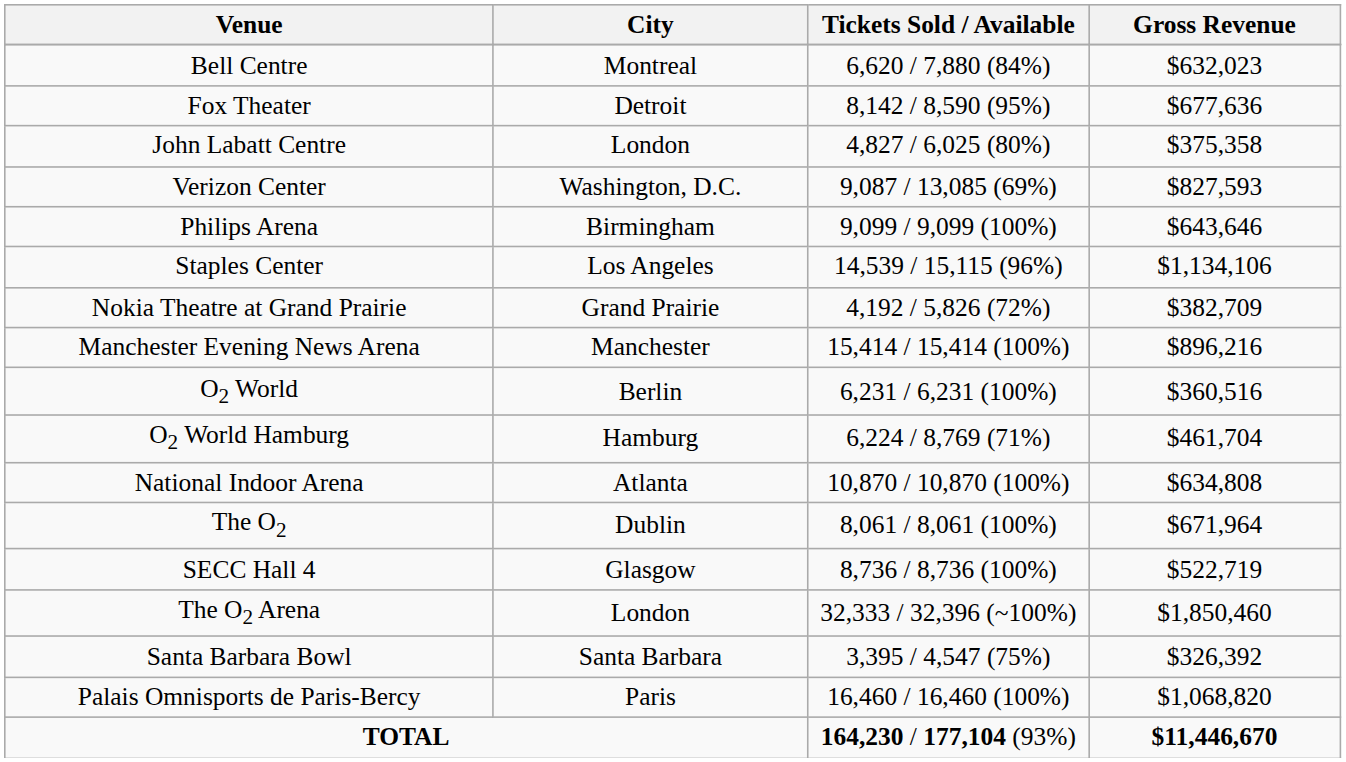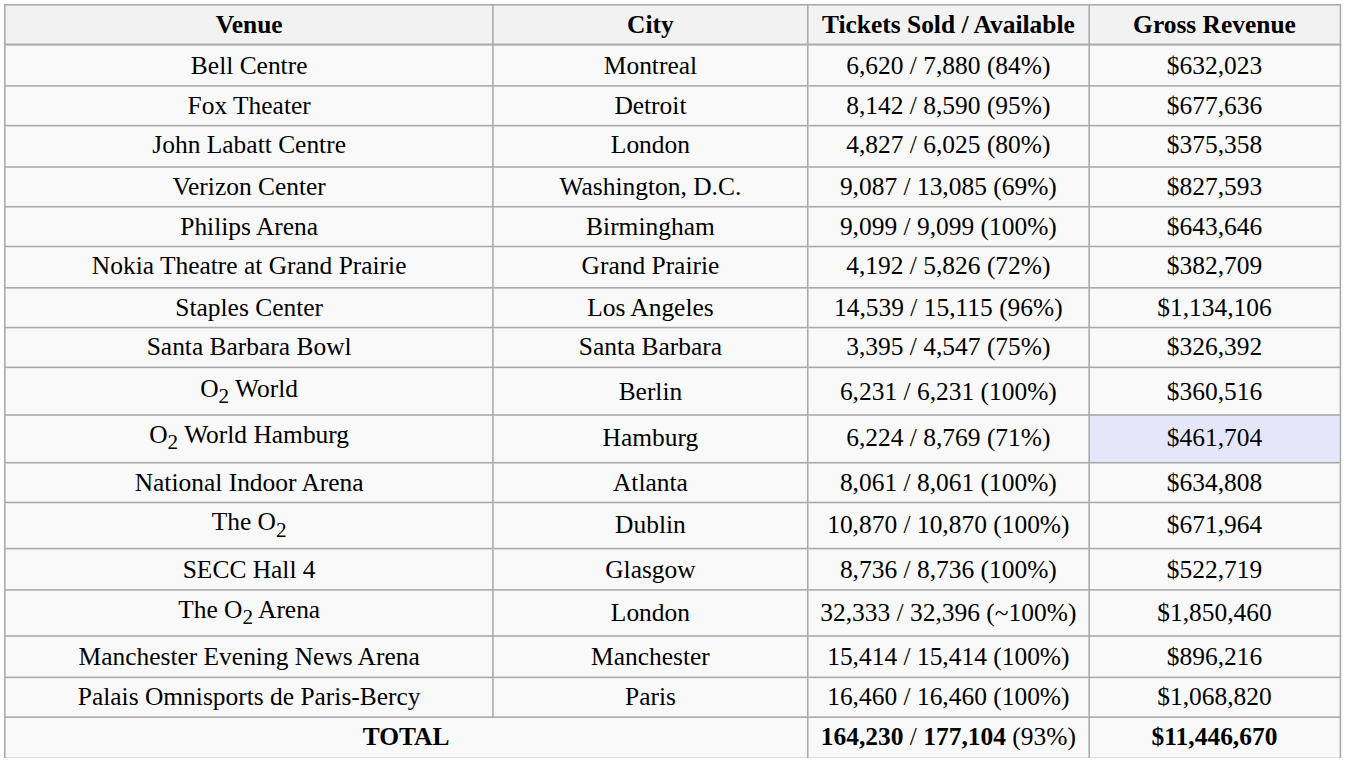 <table class="wikitable" style="text-align:center;">
 <tr>
 <th style="width:300px;">Venue</th>
 <th style="width:190px;">City</th>
 <th style="width:170px;">Tickets Sold / Available</th>
 <th style="width:150px;">Gross Revenue</th>
 </tr>
 <tr>
 </tr>
 <tr>
 <td>Bell Centre</td>
 <td>Montreal</td>
 <td>6,620 / 7,880 (84%)</td>
 <td>$632,023</td>
 </tr>
 <tr>
 <td>Fox Theater</td>
 <td>Detroit</td>
 <td>8,142 / 8,590 (95%)</td>
 <td>$677,636</td>
 </tr>
 <tr>
 <td>John Labatt Centre</td>
 <td>London</td>
 <td>4,827 / 6,025 (80%)</td>
 <td>$375,358</td>
 </tr>
 <tr>
 <td>Verizon Center</td>
 <td>Washington, D.C.</td>
 <td>9,087 / 13,085 (69%)</td>
 <td>$827,593</td>
 </tr>
 <tr>
 <td>Philips Arena</td>
 <td>Birmingham</td>
 <td>9,099 / 9,099 (100%)</td>
 <td>$643,646</td>
 </tr>
 <tr>
+<td>Nokia Theatre at Grand Prairie</td>
+<td>Grand Prairie</td>
+<td>4,192 / 5,826 (72%)</td>
+<td>$382,709</td>
+</tr>
+<tr>
 <td>Staples Center</td>
 <td>Los Angeles</td>
 <td>14,539 / 15,115 (96%)</td>
 <td>$1,134,106</td>
 </tr>
 <tr>
-<td>Nokia Theatre at Grand Prairie</td>
-<td>Grand Prairie</td>
-<td>4,192 / 5,826 (72%)</td>
-<td>$382,709</td>
-</tr>
-<tr>
-<td>Manchester Evening News Arena</td>
-<td>Manchester</td>
-<td>15,414 / 15,414 (100%)</td>
-<td>$896,216</td>
+<td>Santa Barbara Bowl</td>
+<td>Santa Barbara</td>
+<td>3,395 / 4,547 (75%)</td>
+<td>$326,392</td>
 </tr>
 <tr>
 <td>O<sub>2</sub> World</td>
 <td>Berlin</td>
 <td>6,231 / 6,231 (100%)</td>
 <td>$360,516</td>
 </tr>
 <tr>
 <td>O<sub>2</sub> World Hamburg</td>
 <td>Hamburg</td>
 <td>6,224 / 8,769 (71%)</td>
-<td>$461,704</td>
+<td style="background: lavender;">$461,704</td>
 </tr>
 <tr>
 <td>National Indoor Arena</td>
 <td>Atlanta</td>
-<td>10,870 / 10,870 (100%)</td>
+<td>8,061 / 8,061 (100%)</td>
 <td>$634,808</td>
 </tr>
 <tr>
 <td>The O<sub>2</sub></td>
 <td>Dublin</td>
-<td>8,061 / 8,061 (100%)</td>
+<td>10,870 / 10,870 (100%)</td>
 <td>$671,964</td>
 </tr>
 <tr>
 <td>SECC Hall 4</td>
 <td>Glasgow</td>
 <td>8,736 / 8,736 (100%)</td>
 <td>$522,719</td>
 </tr>
 <tr>
 <td>The O<sub>2</sub> Arena</td>
 <td>London</td>
 <td>32,333 / 32,396 (~100%)</td>
 <td>$1,850,460</td>
 </tr>
 <tr>
-<td>Santa Barbara Bowl</td>
-<td>Santa Barbara</td>
-<td>3,395 / 4,547 (75%)</td>
-<td>$326,392</td>
+<td>Manchester Evening News Arena</td>
+<td>Manchester</td>
+<td>15,414 / 15,414 (100%)</td>
+<td>$896,216</td>
 </tr>
 <tr>
 <td>Palais Omnisports de Paris-Bercy</td>
 <td>Paris</td>
 <td>16,460 / 16,460 (100%)</td>
 <td>$1,068,820</td>
 </tr>
 <tr>
 <td colspan="2"><strong>TOTAL</strong></td>
 <td><strong>164,230</strong> / <strong>177,104</strong> (93%)</td>
 <td><strong>$11,446,670</strong></td>
 </tr>
 </table>
